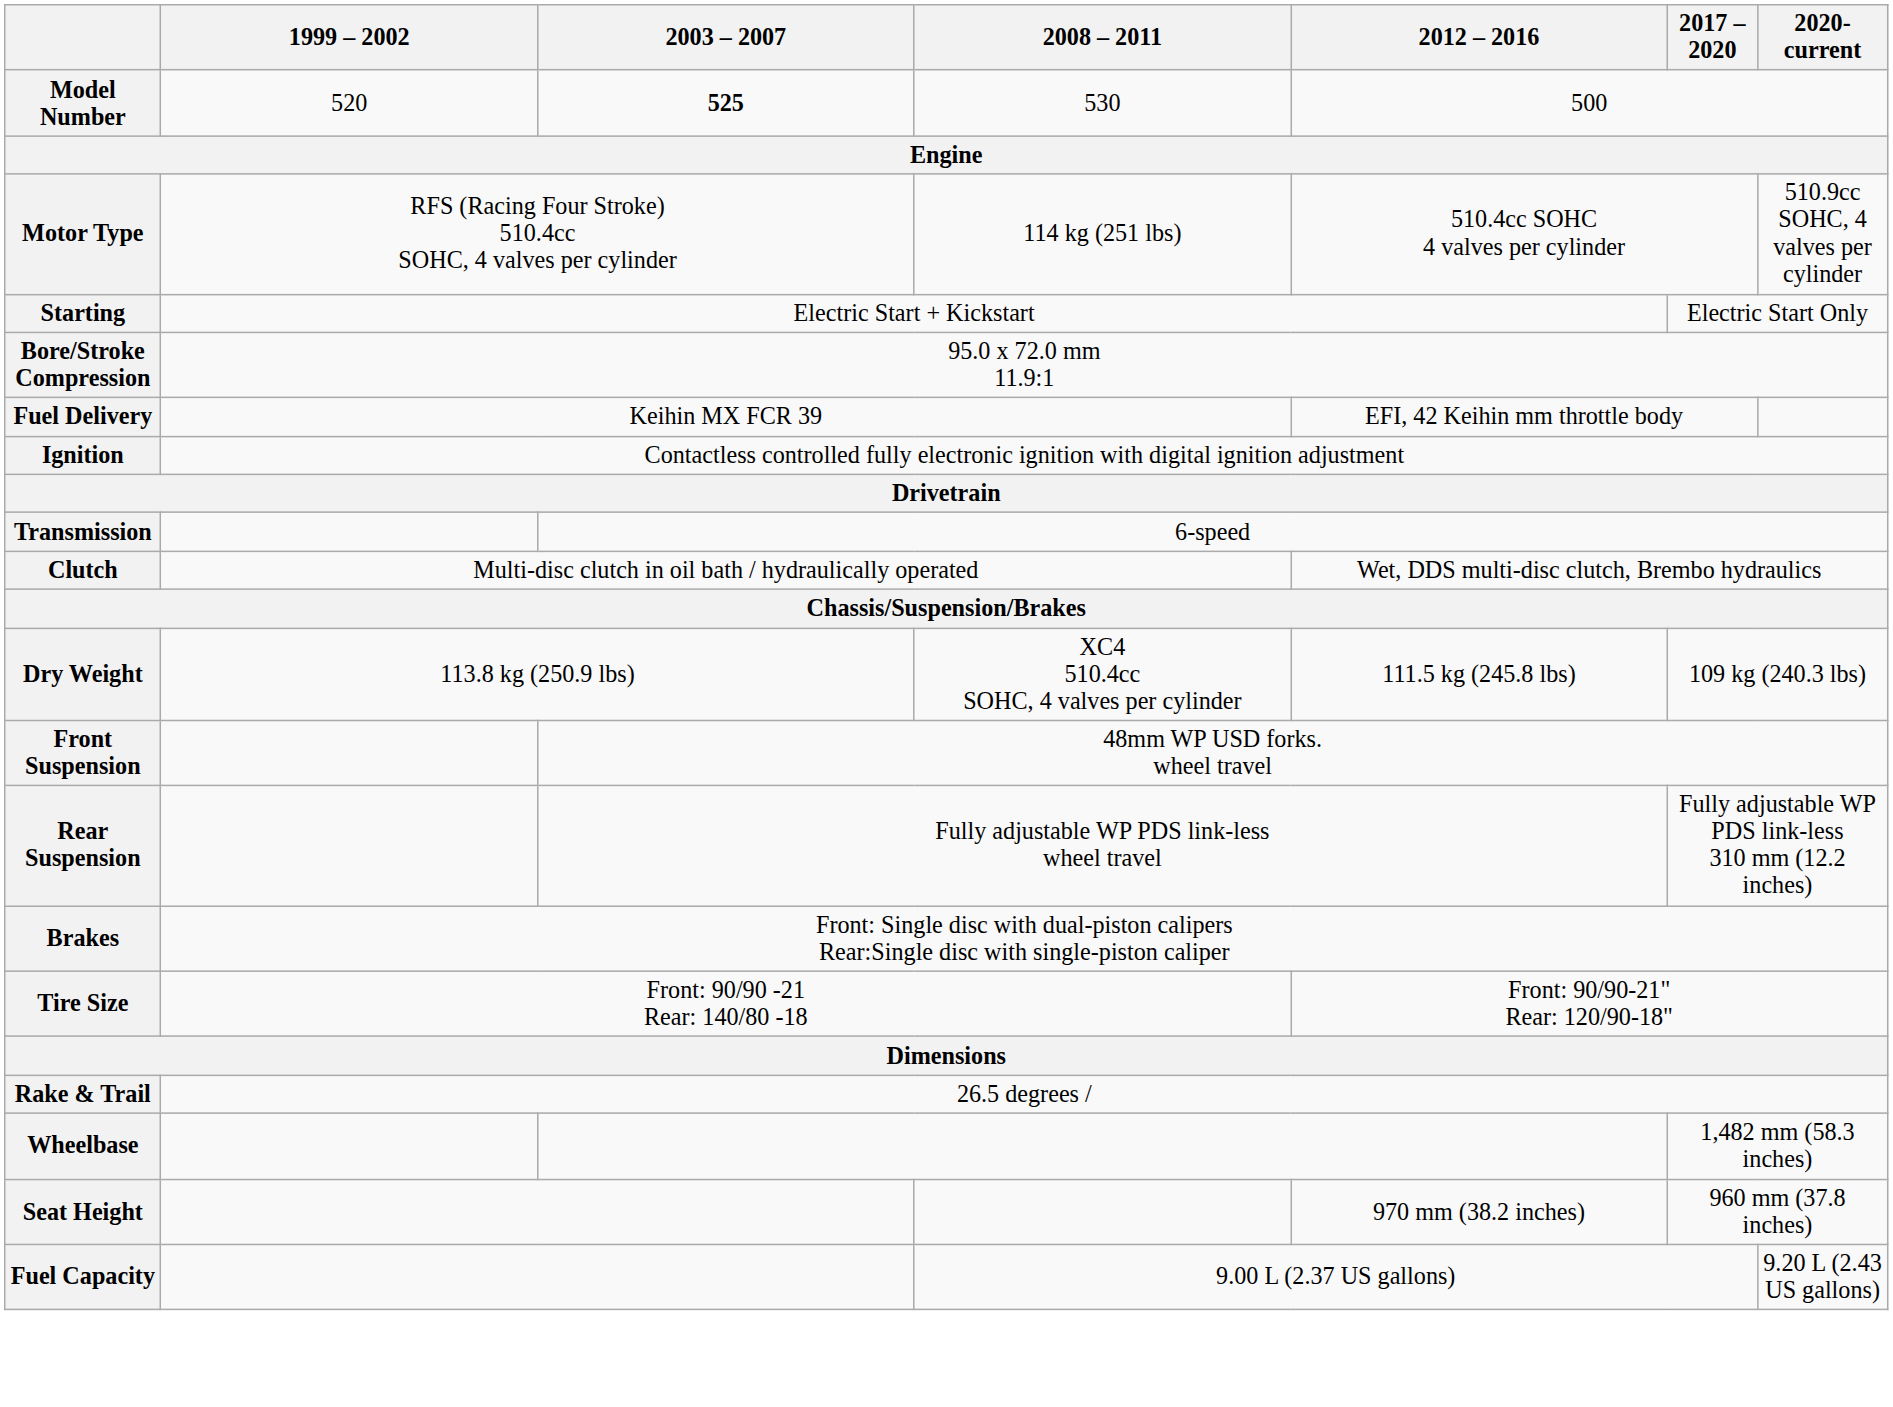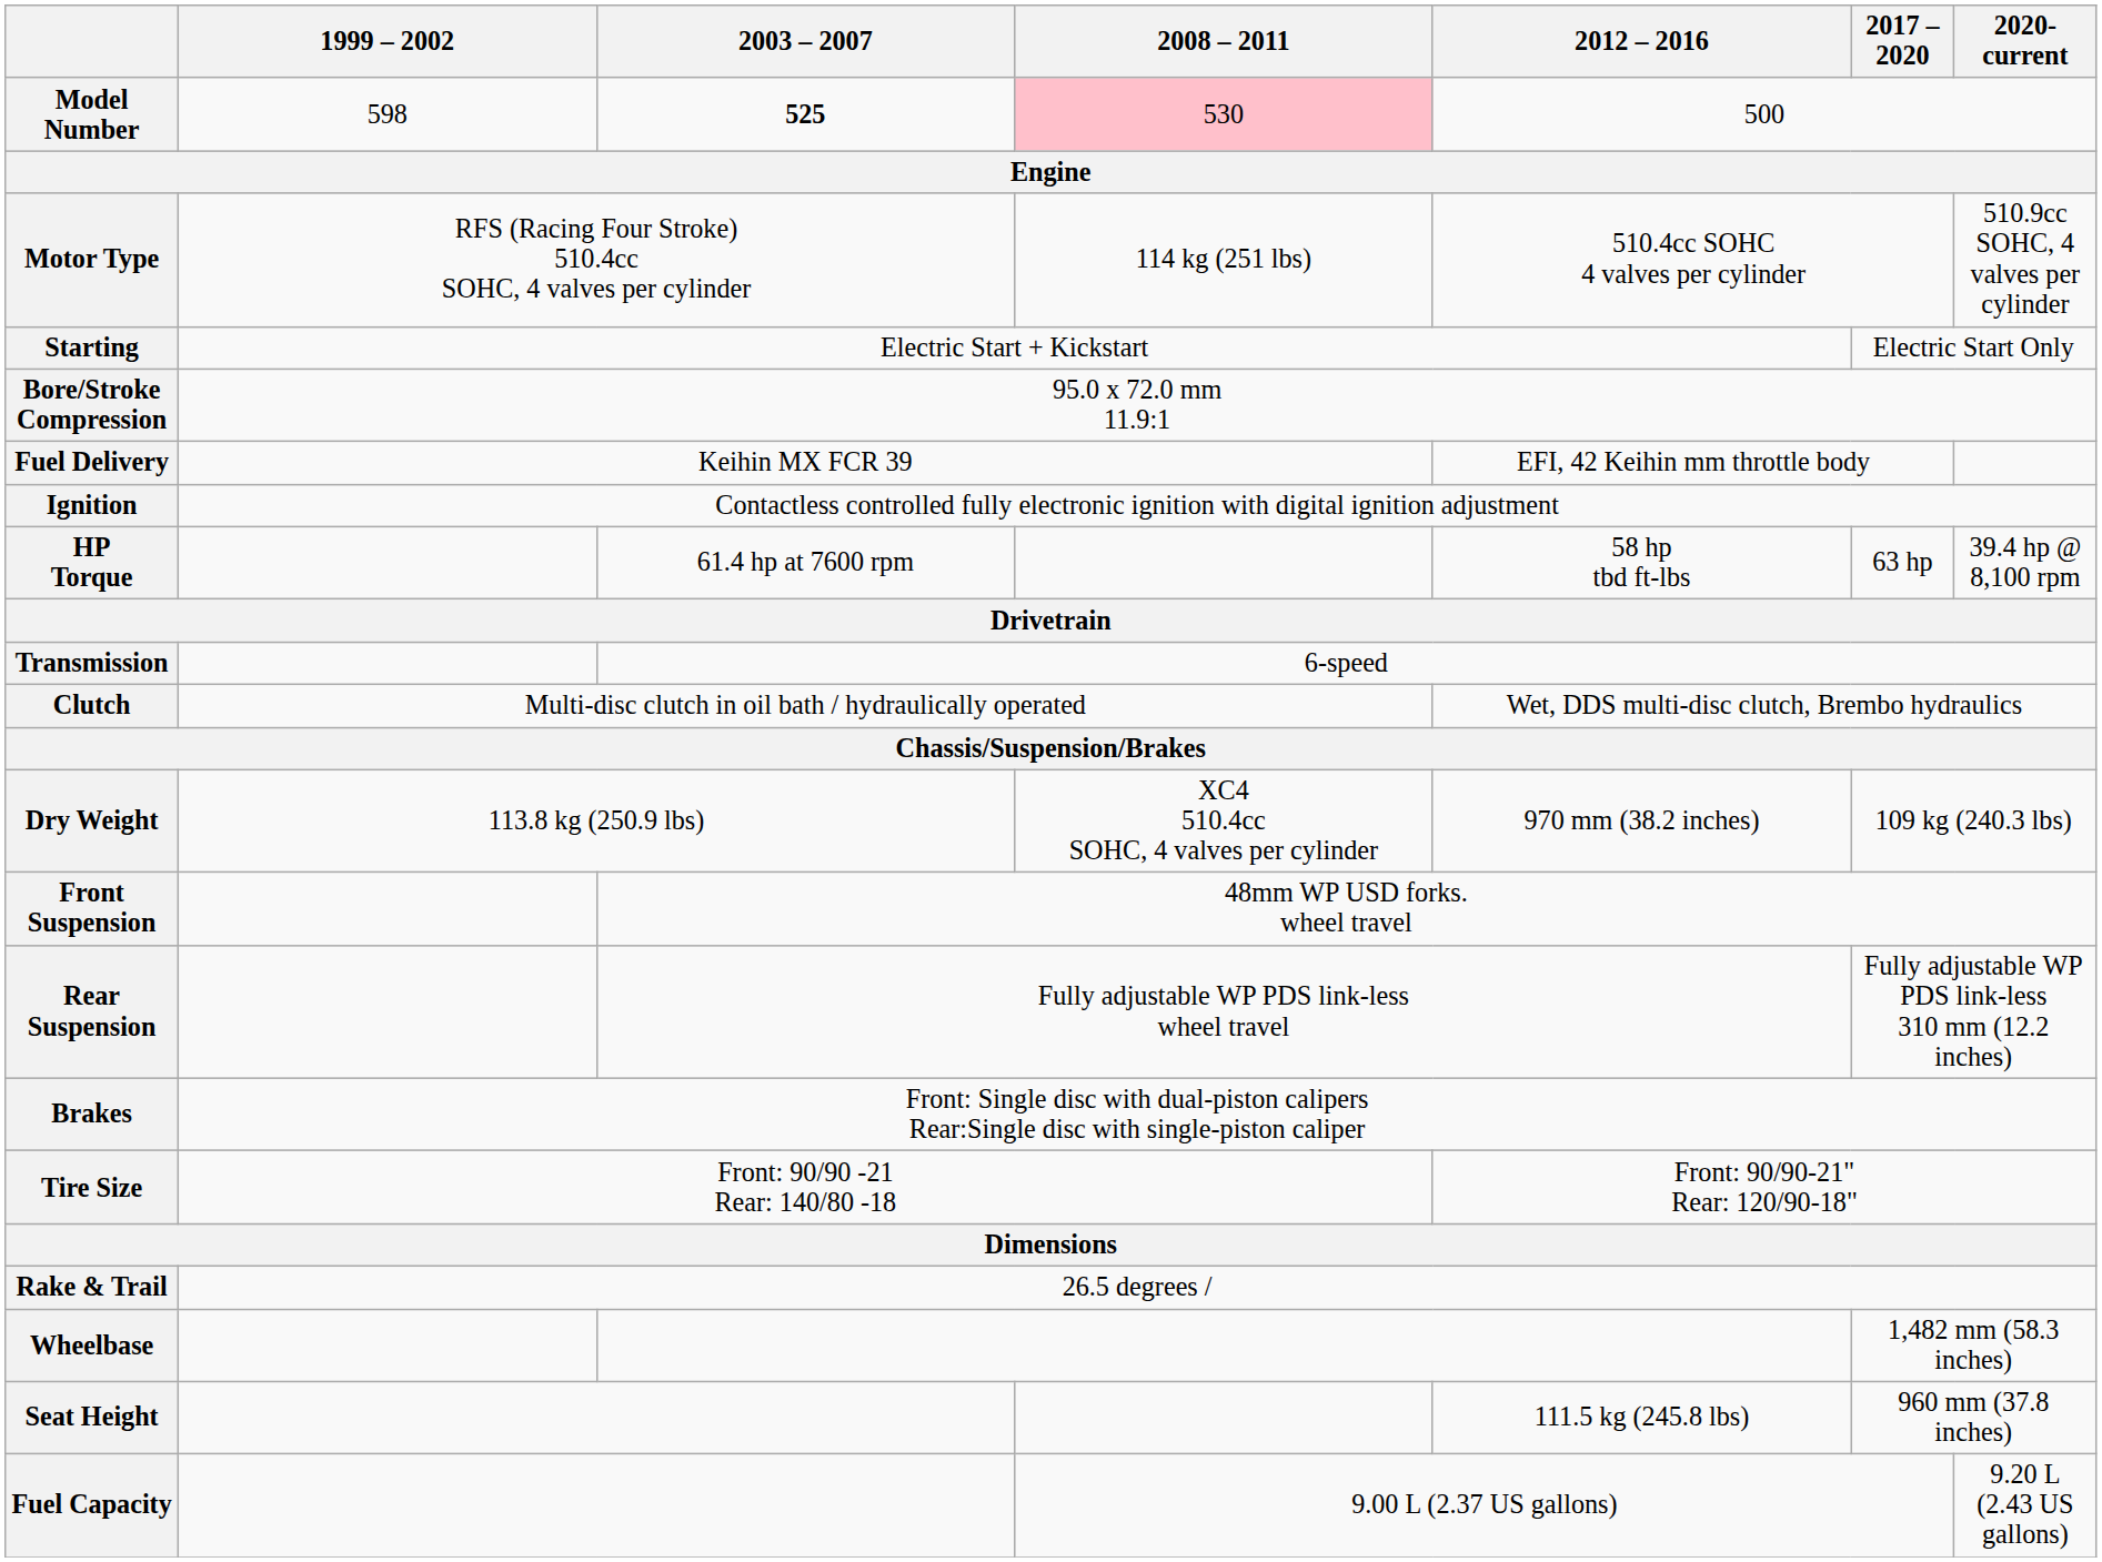 <table class="wikitable" align="center" style="text-align:center;">
 <tr>
 <th></th>
 <th width="20%">1999 – 2002</th>
 <th width="20%">2003 – 2007</th>
 <th width="20%">2008 – 2011</th>
 <th width="20%">2012 – 2016</th>
 <th>2017 – 2020</th>
 <th><strong>2020-current</strong></th>
 </tr>
 <tr>
 <th>Model Number</th>
-<td colspan="1">520</td>
+<td colspan="1">598</td>
 <td colspan="1"><strong>525</strong></td>
-<td colspan="1">530</td>
+<td colspan="1" style="background: pink;">530</td>
 <td colspan="3">500</td>
 </tr>
 <tr>
 <th colspan="7">Engine</th>
 </tr>
 <tr>
 <th>Motor Type</th>
 <td colspan="2">RFS (Racing Four Stroke)<br>510.4cc<br>SOHC, 4 valves per cylinder</td>
 <td>114 kg (251 lbs)</td>
 <td colspan="2">510.4cc SOHC<br>4 valves per cylinder</td>
 <td>510.9cc<br>SOHC, 4 valves per cylinder</td>
 </tr>
 <tr>
 <th>Starting</th>
 <td colspan="4">Electric Start + Kickstart</td>
 <td colspan="2">Electric Start Only</td>
 </tr>
 <tr>
 <th>Bore/Stroke<br>Compression</th>
 <td colspan="6">95.0 x 72.0 mm<br>11.9:1</td>
 </tr>
 <tr>
 <th>Fuel Delivery</th>
 <td colspan="3">Keihin MX FCR 39</td>
 <td colspan="2">EFI, 42 Keihin mm throttle body</td>
 <td></td>
 </tr>
 <tr>
 <th>Ignition</th>
 <td colspan="6">Contactless controlled fully electronic ignition with digital ignition adjustment</td>
 </tr>
 <tr>
+<th>HP<br>Torque</th>
+<td></td>
+<td>61.4 hp at 7600 rpm</td>
+<td></td>
+<td colspan="1">58 hp<br>tbd ft-lbs</td>
+<td>63 hp</td>
+<td>39.4 hp @ 8,100 rpm</td>
+</tr>
+<tr>
 <th colspan="7">Drivetrain</th>
 </tr>
 <tr>
 <th>Transmission</th>
 <td></td>
 <td colspan="5">6-speed</td>
 </tr>
 <tr>
 <th>Clutch</th>
 <td colspan="3">Multi-disc clutch in oil bath / hydraulically operated</td>
 <td colspan="3">Wet, DDS multi-disc clutch, Brembo hydraulics</td>
 </tr>
 <tr>
 <th colspan="7">Chassis/Suspension/Brakes</th>
 </tr>
 <tr>
 <th>Dry Weight</th>
 <td colspan="2">113.8 kg (250.9 lbs)</td>
 <td>XC4<br>510.4cc<br>SOHC, 4 valves per cylinder</td>
-<td>111.5 kg (245.8 lbs)</td>
+<td>970 mm (38.2 inches)</td>
 <td colspan="2">109 kg (240.3 lbs)</td>
 </tr>
 <tr>
 <th>Front Suspension</th>
 <td></td>
 <td colspan="5">48mm WP USD forks.<br> wheel travel</td>
 </tr>
 <tr>
 <th>Rear Suspension</th>
 <td></td>
 <td colspan="3">Fully adjustable WP PDS link-less<br> wheel travel</td>
 <td colspan="2">Fully adjustable WP PDS link-less 310 mm (12.2 inches)</td>
 </tr>
 <tr>
 <th>Brakes</th>
 <td colspan="6">Front: Single  disc with dual-piston calipers<br>Rear:Single  disc with single-piston caliper</td>
 </tr>
 <tr>
 <th>Tire Size</th>
 <td colspan="3">Front: 90/90 -21<br>Rear: 140/80 -18</td>
 <td colspan="3">Front: 90/90-21"<br>Rear: 120/90-18"</td>
 </tr>
 <tr>
 <th colspan="7">Dimensions</th>
 </tr>
 <tr>
 <th>Rake & Trail</th>
 <td colspan="6">26.5 degrees / </td>
 </tr>
 <tr>
 <th>Wheelbase</th>
 <td></td>
 <td colspan="3"></td>
 <td colspan="2">1,482 mm (58.3 inches)</td>
 </tr>
 <tr>
 <th>Seat Height</th>
 <td colspan="2"></td>
 <td colspan="1"></td>
-<td>970 mm (38.2 inches)</td>
+<td>111.5 kg (245.8 lbs)</td>
 <td colspan="2">960 mm (37.8 inches)</td>
 </tr>
 <tr>
 <th>Fuel Capacity</th>
 <td colspan="2"></td>
 <td colspan="3">9.00 L (2.37 US gallons)</td>
 <td>9.20 L (2.43 US gallons)</td>
 </tr>
 </table>
